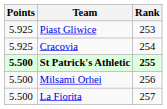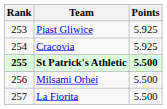 <table class="wikitable" style="text-align: center;">
 <tr>
+<th>Rank</th>
+<th>Team</th>
 <th>Points</th>
-<th>Team</th>
-<th>Rank</th>
 </tr>
 <tr>
+<td>253</td>
+<td align=left> <a href='#'>Piast Gliwice</a></td>
 <td>5.925</td>
-<td align=left> <a href='#'>Piast Gliwice</a></td>
-<td>253</td>
 </tr>
 <tr>
+<td>254</td>
+<td align=left> <a href='#'>Cracovia</a></td>
 <td>5.925</td>
-<td align=left> <a href='#'>Cracovia</a></td>
-<td>254</td>
 </tr>
 <tr bgcolor="#ddffdd">
+<td><strong>255</strong></td>
+<td align=left> <strong>St Patrick's Athletic</strong></td>
 <td><strong>5.500</strong></td>
-<td align=left> <strong>St Patrick's Athletic</strong></td>
-<td><strong>255</strong></td>
 </tr>
 <tr>
+<td>256</td>
+<td align=left> <a href='#'>Milsami Orhei</a></td>
 <td>5.500</td>
-<td align=left> <a href='#'>Milsami Orhei</a></td>
-<td>256</td>
 </tr>
 <tr>
+<td>257</td>
+<td align=left> <a href='#'>La Fiorita</a></td>
 <td>5.500</td>
-<td align=left> <a href='#'>La Fiorita</a></td>
-<td>257</td>
 </tr>
 </table>
